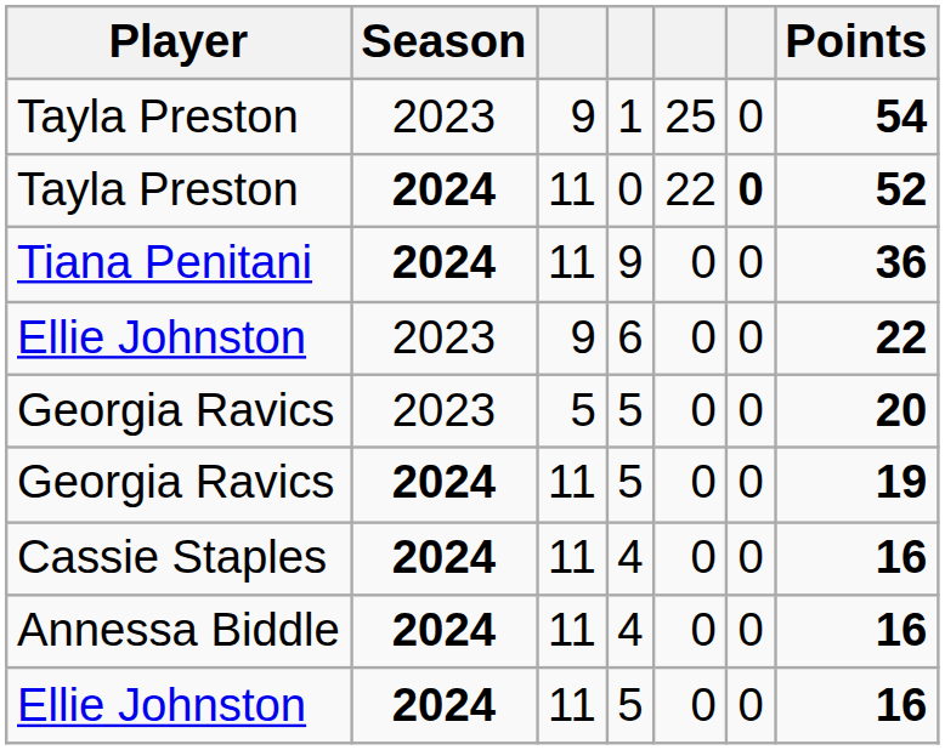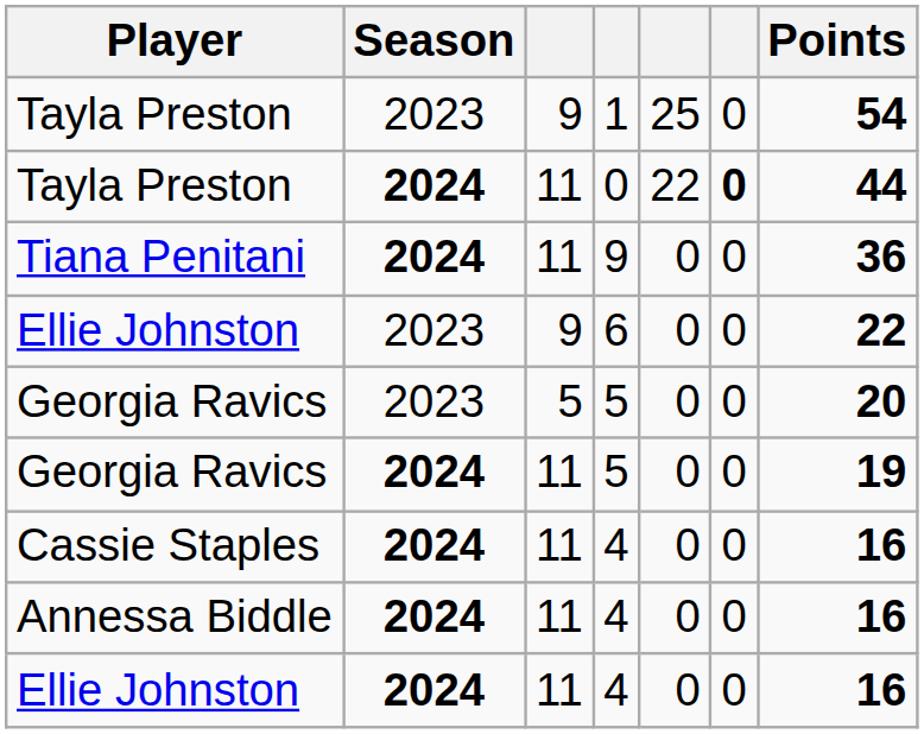 <table class="wikitable sortable" style="text-align:right;">
 <tr>
 <th>Player</th>
 <th>Season</th>
 <th></th>
 <th></th>
 <th></th>
 <th></th>
 <th>Points</th>
 </tr>
 <tr>
 <td align=left>Tayla Preston</td>
 <td align=center>2023</td>
 <td>9</td>
 <td>1</td>
 <td>25</td>
 <td>0</td>
 <td><strong>54</strong></td>
 </tr>
 <tr>
 <td align=left>Tayla Preston</td>
 <td align=center><strong>2024</strong></td>
 <td>11</td>
 <td>0</td>
 <td>22</td>
 <td><strong>0</strong></td>
-<td><strong>52</strong></td>
+<td><strong>44</strong></td>
 </tr>
 <tr>
 <td align=left><a href='#'>Tiana Penitani</a></td>
 <td align=center><strong>2024</strong></td>
 <td>11</td>
 <td>9</td>
 <td>0</td>
 <td>0</td>
 <td><strong>36</strong></td>
 </tr>
 <tr>
 <td align=left><a href='#'>Ellie Johnston</a></td>
 <td align=center>2023</td>
 <td>9</td>
 <td>6</td>
 <td>0</td>
 <td>0</td>
 <td><strong>22</strong></td>
 </tr>
 <tr>
 <td align=left>Georgia Ravics</td>
 <td align=center>2023</td>
 <td>5</td>
 <td>5</td>
 <td>0</td>
 <td>0</td>
 <td><strong>20</strong></td>
 </tr>
 <tr>
 <td align=left>Georgia Ravics</td>
 <td align=center><strong>2024</strong></td>
 <td>11</td>
 <td>5</td>
 <td>0</td>
 <td>0</td>
 <td><strong>19</strong></td>
 </tr>
 <tr>
 <td align=left>Cassie Staples</td>
 <td align=center><strong>2024</strong></td>
 <td>11</td>
 <td>4</td>
 <td>0</td>
 <td>0</td>
 <td><strong>16</strong></td>
 </tr>
 <tr>
 <td align=left>Annessa Biddle</td>
 <td align=center><strong>2024</strong></td>
 <td>11</td>
 <td>4</td>
 <td>0</td>
 <td>0</td>
 <td><strong>16</strong></td>
 </tr>
 <tr>
 <td align=left><a href='#'>Ellie Johnston</a></td>
 <td align=center><strong>2024</strong></td>
 <td>11</td>
-<td>5</td>
+<td>4</td>
 <td>0</td>
 <td>0</td>
 <td><strong>16</strong></td>
 </tr>
 </table>
